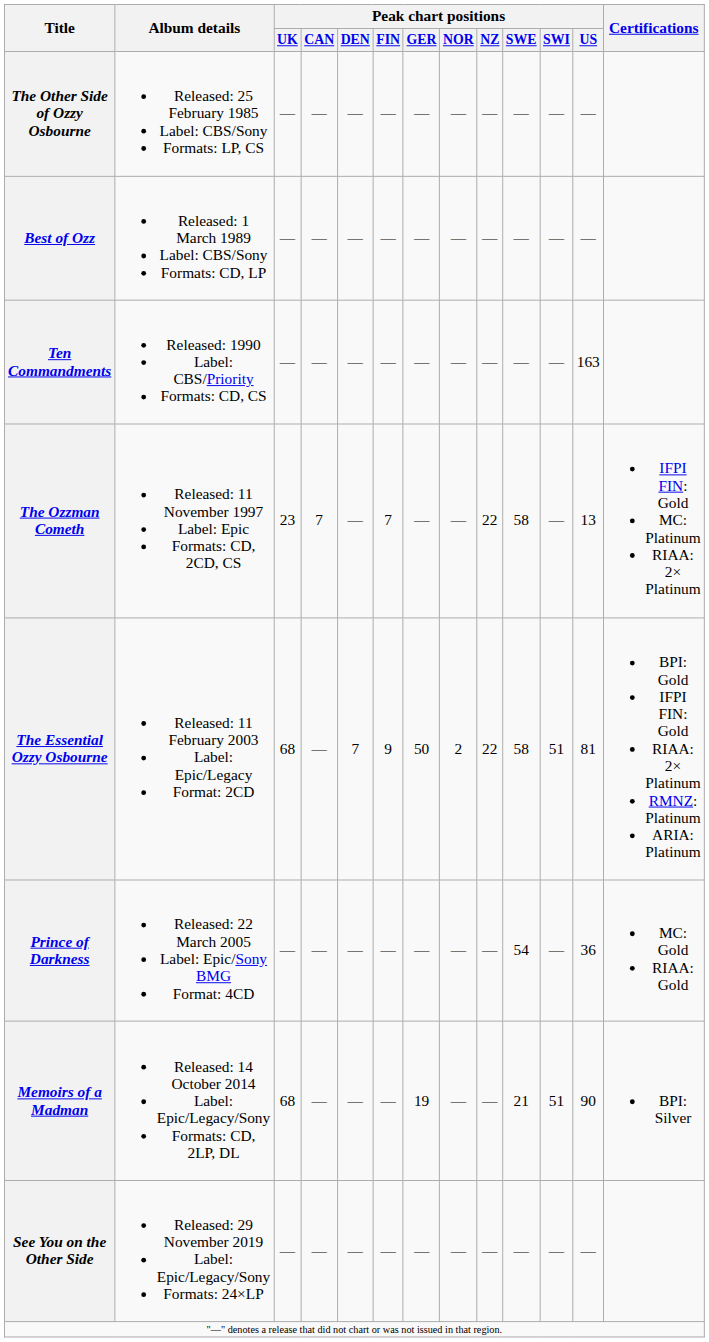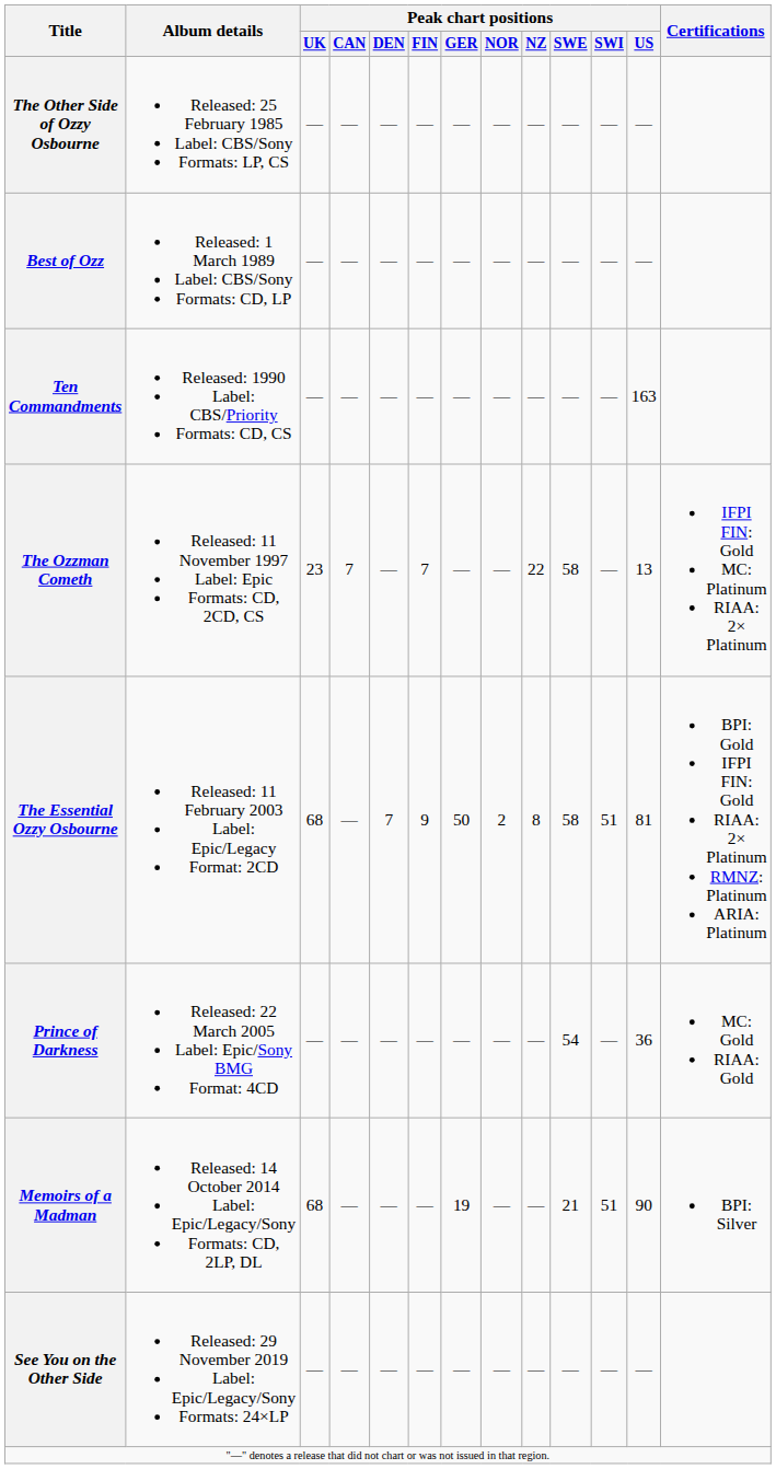 <table class="wikitable plainrowheaders" style="text-align:center;">
 <tr>
 <th scope="col" rowspan="2" style="width:17em;">Title</th>
 <th scope="col" rowspan="2" style="width:17em;">Album details</th>
 <th scope="col" colspan="10">Peak chart positions</th>
 <th scope="col" rowspan="2" style="width:12em;"><a href='#'>Certifications</a></th>
 </tr>
 <tr>
 <th scope="col" style="width:3em;font-size:90%;"><a href='#'>UK</a><br></th>
 <th scope="col" style="width:3em;font-size:90%;"><a href='#'>CAN</a><br></th>
 <th scope="col" style="width:3em;font-size:90%;"><a href='#'>DEN</a><br></th>
 <th scope="col" style="width:3em;font-size:90%;"><a href='#'>FIN</a><br></th>
 <th scope="col" style="width:3em;font-size:90%;"><a href='#'>GER</a><br></th>
 <th scope="col" style="width:3em;font-size:90%;"><a href='#'>NOR</a><br></th>
 <th scope="col" style="width:3em;font-size:90%;"><a href='#'>NZ</a><br></th>
 <th scope="col" style="width:3em;font-size:90%;"><a href='#'>SWE</a><br></th>
 <th scope="col" style="width:3em;font-size:90%;"><a href='#'>SWI</a><br></th>
 <th scope="col" style="width:3em;font-size:90%;"><a href='#'>US</a><br></th>
 </tr>
 <tr>
 <th scope="row"><em>The Other Side of Ozzy Osbourne</em></th>
 <td><br><ul><li>Released: 25 February 1985</li><li>Label: CBS/Sony</li><li>Formats: LP, CS</li></ul></td>
 <td>—</td>
 <td>—</td>
 <td>—</td>
 <td>—</td>
 <td>—</td>
 <td>—</td>
 <td>—</td>
 <td>—</td>
 <td>—</td>
 <td>—</td>
 <td></td>
 </tr>
 <tr>
 <th scope="row"><em><a href='#'>Best of Ozz</a></em></th>
 <td><br><ul><li>Released: 1 March 1989</li><li>Label: CBS/Sony</li><li>Formats: CD, LP</li></ul></td>
 <td>—</td>
 <td>—</td>
 <td>—</td>
 <td>—</td>
 <td>—</td>
 <td>—</td>
 <td>—</td>
 <td>—</td>
 <td>—</td>
 <td>—</td>
 <td></td>
 </tr>
 <tr>
 <th scope="row"><em><a href='#'>Ten Commandments</a></em></th>
 <td><br><ul><li>Released: 1990</li><li>Label: CBS/<a href='#'>Priority</a></li><li>Formats: CD, CS</li></ul></td>
 <td>—</td>
 <td>—</td>
 <td>—</td>
 <td>—</td>
 <td>—</td>
 <td>—</td>
 <td>—</td>
 <td>—</td>
 <td>—</td>
 <td>163</td>
 <td></td>
 </tr>
 <tr>
 <th scope="row"><em><a href='#'>The Ozzman Cometh</a></em></th>
 <td><br><ul><li>Released: 11 November 1997</li><li>Label: Epic</li><li>Formats: CD, 2CD, CS</li></ul></td>
 <td>23</td>
 <td>7</td>
 <td>—</td>
 <td>7</td>
 <td>—</td>
 <td>—</td>
 <td>22</td>
 <td>58</td>
 <td>—</td>
 <td>13</td>
 <td><br><ul><li><a href='#'>IFPI FIN</a>: Gold</li><li>MC: Platinum</li><li>RIAA: 2× Platinum</li></ul></td>
 </tr>
 <tr>
 <th scope="row"><em><a href='#'>The Essential Ozzy Osbourne</a></em></th>
 <td><br><ul><li>Released: 11 February 2003</li><li>Label: Epic/Legacy</li><li>Format: 2CD</li></ul></td>
 <td>68</td>
 <td>—</td>
 <td>7</td>
 <td>9</td>
 <td>50</td>
 <td>2</td>
-<td>22</td>
+<td>8</td>
 <td>58</td>
 <td>51</td>
 <td>81</td>
 <td><br><ul><li>BPI: Gold</li><li>IFPI FIN: Gold</li><li>RIAA: 2× Platinum</li><li><a href='#'>RMNZ</a>: Platinum</li><li>ARIA: Platinum</li></ul></td>
 </tr>
 <tr>
 <th scope="row"><em><a href='#'>Prince of Darkness</a></em></th>
 <td><br><ul><li>Released: 22 March 2005</li><li>Label: Epic/<a href='#'>Sony BMG</a></li><li>Format: 4CD</li></ul></td>
 <td>—</td>
 <td>—</td>
 <td>—</td>
 <td>—</td>
 <td>—</td>
 <td>—</td>
 <td>—</td>
 <td>54</td>
 <td>—</td>
 <td>36</td>
 <td><br><ul><li>MC: Gold</li><li>RIAA: Gold</li></ul></td>
 </tr>
 <tr>
 <th scope="row"><em><a href='#'>Memoirs of a Madman</a></em></th>
 <td><br><ul><li>Released: 14 October 2014</li><li>Label: Epic/Legacy/Sony</li><li>Formats: CD, 2LP, DL</li></ul></td>
 <td>68</td>
 <td>—</td>
 <td>—</td>
 <td>—</td>
 <td>19</td>
 <td>—</td>
 <td>—</td>
 <td>21</td>
 <td>51</td>
 <td>90</td>
 <td><br><ul><li>BPI: Silver</li></ul></td>
 </tr>
 <tr>
 <th scope="row"><em>See You on the Other Side</em></th>
 <td><br><ul><li>Released: 29 November 2019</li><li>Label: Epic/Legacy/Sony</li><li>Formats: 24×LP</li></ul></td>
 <td>—</td>
 <td>—</td>
 <td>—</td>
 <td>—</td>
 <td>—</td>
 <td>—</td>
 <td>—</td>
 <td>—</td>
 <td>—</td>
 <td>—</td>
 <td></td>
 </tr>
 <tr>
 <td colspan="13" style="font-size: 8pt">"—" denotes a release that did not chart or was not issued in that region.</td>
 </tr>
 </table>
